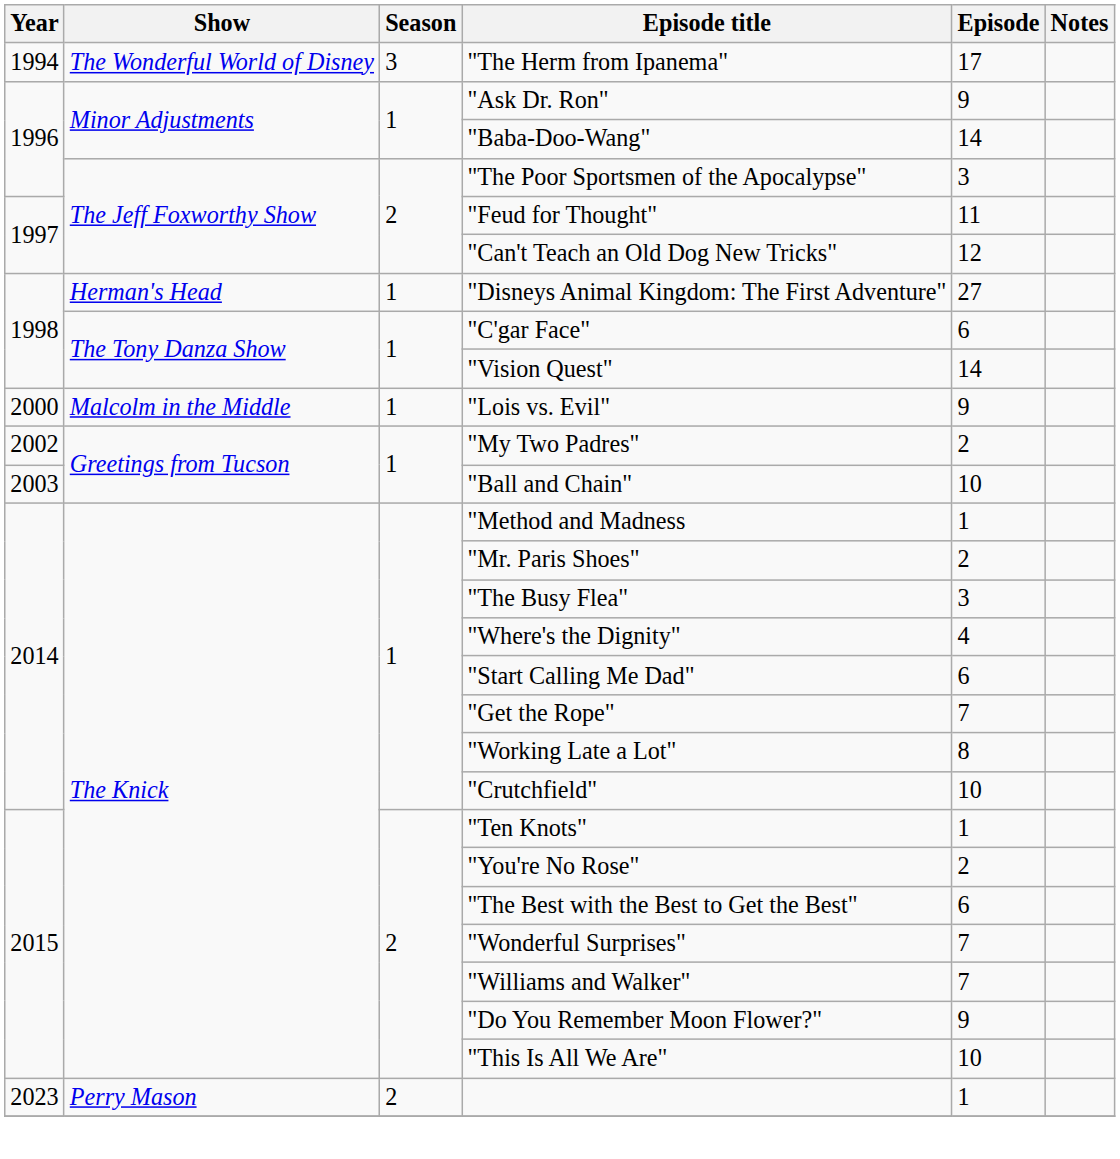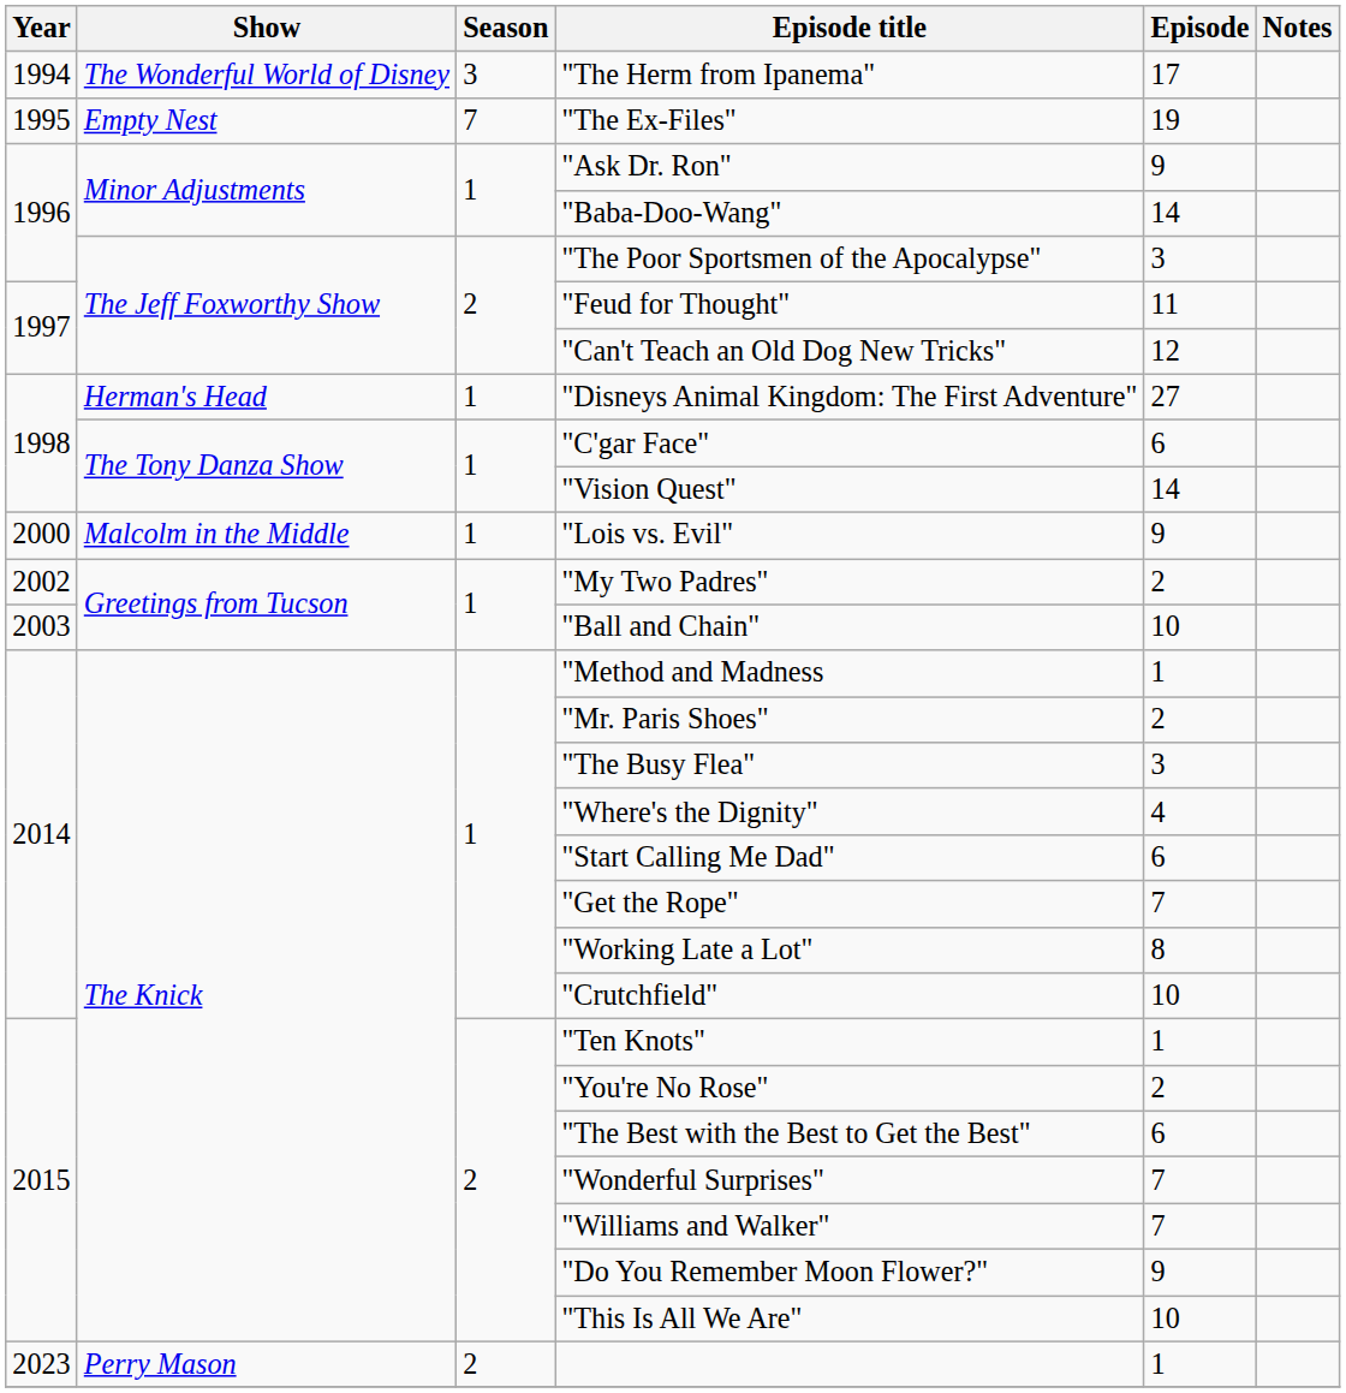 <table class="wikitable sortable">
 <tr>
 <th>Year</th>
 <th>Show</th>
 <th>Season</th>
 <th>Episode title</th>
 <th>Episode</th>
 <th>Notes</th>
 </tr>
 <tr>
 <td>1994</td>
 <td><em><a href='#'>The Wonderful World of Disney</a></em></td>
 <td>3</td>
 <td>"The Herm from Ipanema"</td>
 <td>17</td>
+<td></td>
+</tr>
+<tr>
+<td>1995</td>
+<td><em><a href='#'>Empty Nest</a></em></td>
+<td>7</td>
+<td>"The Ex-Files"</td>
+<td>19</td>
 <td></td>
 </tr>
 <tr>
 <td rowspan="3">1996</td>
 <td rowspan="2"><em><a href='#'>Minor Adjustments</a></em></td>
 <td rowspan="2">1</td>
 <td>"Ask Dr. Ron"</td>
 <td>9</td>
 <td></td>
 </tr>
 <tr>
 <td>"Baba-Doo-Wang"</td>
 <td>14</td>
 <td></td>
 </tr>
 <tr>
 <td rowspan="3"><em><a href='#'>The Jeff Foxworthy Show</a></em></td>
 <td rowspan="3">2</td>
 <td>"The Poor Sportsmen of the Apocalypse"</td>
 <td>3</td>
 <td></td>
 </tr>
 <tr>
 <td rowspan="2">1997</td>
 <td>"Feud for Thought"</td>
 <td>11</td>
 <td></td>
 </tr>
 <tr>
 <td>"Can't Teach an Old Dog New Tricks"</td>
 <td>12</td>
 <td></td>
 </tr>
 <tr>
 <td rowspan="3">1998</td>
 <td><em><a href='#'>Herman's Head</a></em></td>
 <td>1</td>
 <td>"Disneys Animal Kingdom: The First Adventure"</td>
 <td>27</td>
 <td></td>
 </tr>
 <tr>
 <td rowspan="2"><em><a href='#'>The Tony Danza Show</a></em></td>
 <td rowspan="2">1</td>
 <td>"C'gar Face"</td>
 <td>6</td>
 <td></td>
 </tr>
 <tr>
 <td>"Vision Quest"</td>
 <td>14</td>
 <td></td>
 </tr>
 <tr>
 <td>2000</td>
 <td><em><a href='#'>Malcolm in the Middle</a></em></td>
 <td>1</td>
 <td>"Lois vs. Evil"</td>
 <td>9</td>
 <td></td>
 </tr>
 <tr>
 <td>2002</td>
 <td rowspan="2"><em><a href='#'>Greetings from Tucson</a></em></td>
 <td rowspan="2">1</td>
 <td>"My Two Padres"</td>
 <td>2</td>
 <td></td>
 </tr>
 <tr>
 <td>2003</td>
 <td>"Ball and Chain"</td>
 <td>10</td>
 <td></td>
 </tr>
 <tr>
 <td rowspan="8">2014</td>
 <td rowspan="15"><em><a href='#'>The Knick</a></em></td>
 <td rowspan="8">1</td>
 <td>"Method and Madness</td>
 <td>1</td>
 <td></td>
 </tr>
 <tr>
 <td>"Mr. Paris Shoes"</td>
 <td>2</td>
 <td></td>
 </tr>
 <tr>
 <td>"The Busy Flea"</td>
 <td>3</td>
 <td></td>
 </tr>
 <tr>
 <td>"Where's the Dignity"</td>
 <td>4</td>
 <td></td>
 </tr>
 <tr>
 <td>"Start Calling Me Dad"</td>
 <td>6</td>
 <td></td>
 </tr>
 <tr>
 <td>"Get the Rope"</td>
 <td>7</td>
 <td></td>
 </tr>
 <tr>
 <td>"Working Late a Lot"</td>
 <td>8</td>
 <td></td>
 </tr>
 <tr>
 <td>"Crutchfield"</td>
 <td>10</td>
 <td></td>
 </tr>
 <tr>
 <td rowspan="7">2015</td>
 <td rowspan="7">2</td>
 <td>"Ten Knots"</td>
 <td>1</td>
 <td></td>
 </tr>
 <tr>
 <td>"You're No Rose"</td>
 <td>2</td>
 <td></td>
 </tr>
 <tr>
 <td>"The Best with the Best to Get the Best"</td>
 <td>6</td>
 <td></td>
 </tr>
 <tr>
 <td>"Wonderful Surprises"</td>
 <td>7</td>
 <td></td>
 </tr>
 <tr>
 <td>"Williams and Walker"</td>
 <td>7</td>
 <td></td>
 </tr>
 <tr>
 <td>"Do You Remember Moon Flower?"</td>
 <td>9</td>
 <td></td>
 </tr>
 <tr>
 <td>"This Is All We Are"</td>
 <td>10</td>
 <td></td>
 </tr>
 <tr>
 <td>2023</td>
 <td><em><a href='#'>Perry Mason</a></em></td>
 <td>2</td>
 <td></td>
 <td>1</td>
 <td></td>
 </tr>
 <tr>
 </tr>
 </table>
